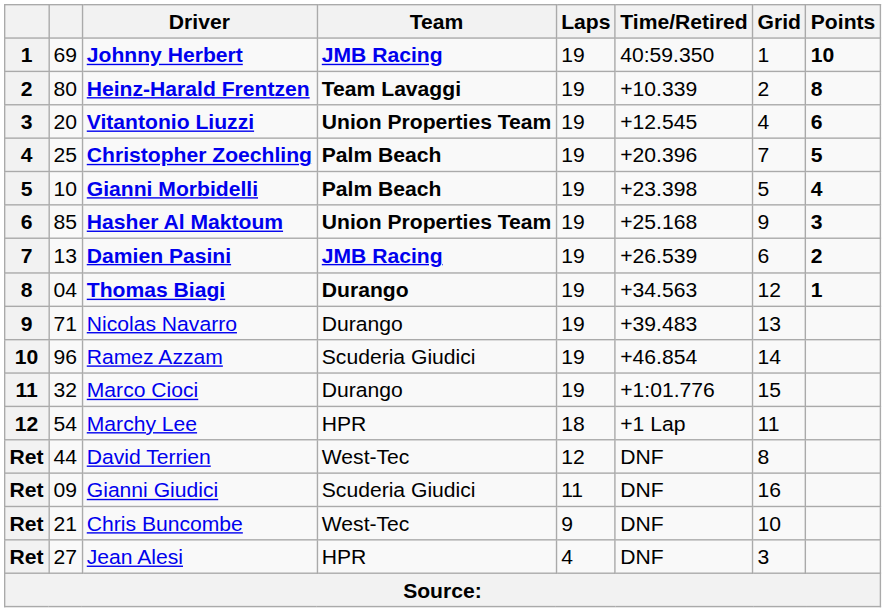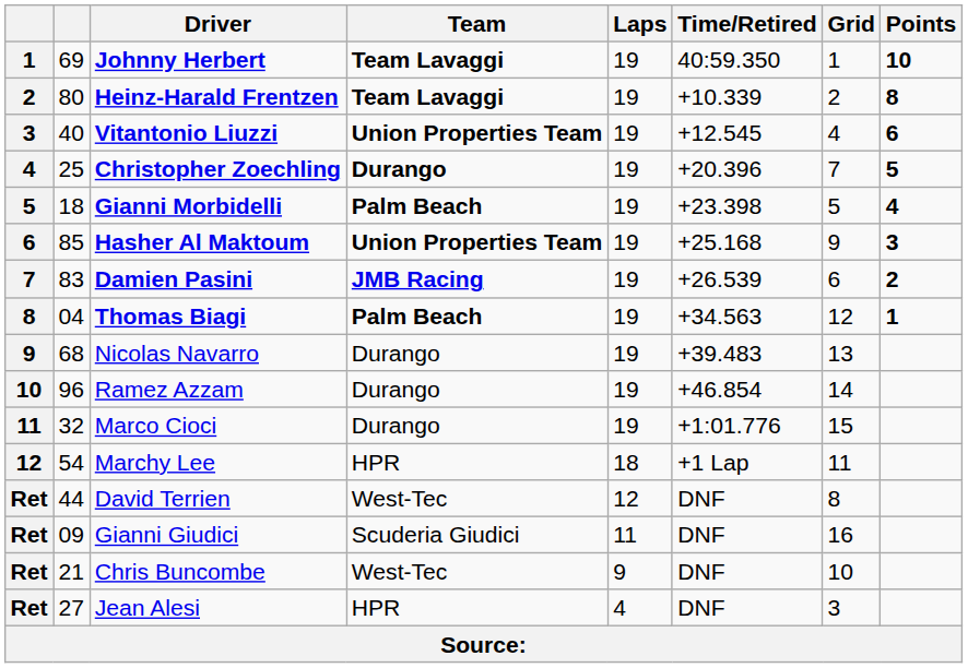 <table class="wikitable" style="font-size: 95%">
 <tr>
 <th></th>
 <th></th>
 <th>Driver</th>
 <th>Team</th>
 <th>Laps</th>
 <th>Time/Retired</th>
 <th>Grid</th>
 <th>Points</th>
 </tr>
 <tr>
 <th>1</th>
 <td>69</td>
 <td> <strong><a href='#'>Johnny Herbert</a></strong></td>
-<td><strong><a href='#'>JMB Racing</a></strong></td>
+<td><strong>Team Lavaggi</strong></td>
 <td>19</td>
 <td>40:59.350</td>
 <td>1</td>
 <td><strong>10</strong></td>
 </tr>
 <tr>
 <th>2</th>
 <td>80</td>
 <td> <strong><a href='#'>Heinz-Harald Frentzen</a></strong></td>
 <td><strong>Team Lavaggi</strong></td>
 <td>19</td>
 <td>+10.339</td>
 <td>2</td>
 <td><strong>8</strong></td>
 </tr>
 <tr>
 <th>3</th>
-<td>20</td>
+<td>40</td>
 <td> <strong><a href='#'>Vitantonio Liuzzi</a></strong></td>
 <td><strong>Union Properties Team</strong></td>
 <td>19</td>
 <td>+12.545</td>
 <td>4</td>
 <td><strong>6</strong></td>
 </tr>
 <tr>
 <th>4</th>
 <td>25</td>
 <td> <strong><a href='#'>Christopher Zoechling</a></strong></td>
-<td><strong>Palm Beach</strong></td>
+<td><strong>Durango</strong></td>
 <td>19</td>
 <td>+20.396</td>
 <td>7</td>
 <td><strong>5</strong></td>
 </tr>
 <tr>
 <th>5</th>
-<td>10</td>
+<td>18</td>
 <td> <strong><a href='#'>Gianni Morbidelli</a></strong></td>
 <td><strong>Palm Beach</strong></td>
 <td>19</td>
 <td>+23.398</td>
 <td>5</td>
 <td><strong>4</strong></td>
 </tr>
 <tr>
 <th>6</th>
 <td>85</td>
 <td> <strong><a href='#'>Hasher Al Maktoum</a></strong></td>
 <td><strong>Union Properties Team</strong></td>
 <td>19</td>
 <td>+25.168</td>
 <td>9</td>
 <td><strong>3</strong></td>
 </tr>
 <tr>
 <th>7</th>
-<td>13</td>
+<td>83</td>
 <td> <strong><a href='#'>Damien Pasini</a></strong></td>
 <td><strong><a href='#'>JMB Racing</a></strong></td>
 <td>19</td>
 <td>+26.539</td>
 <td>6</td>
 <td><strong>2</strong></td>
 </tr>
 <tr>
 <th>8</th>
 <td>04</td>
 <td> <strong><a href='#'>Thomas Biagi</a></strong></td>
-<td><strong>Durango</strong></td>
+<td><strong>Palm Beach</strong></td>
 <td>19</td>
 <td>+34.563</td>
 <td>12</td>
 <td><strong>1</strong></td>
 </tr>
 <tr>
 <th>9</th>
-<td>71</td>
+<td>68</td>
 <td> <a href='#'>Nicolas Navarro</a></td>
 <td>Durango</td>
 <td>19</td>
 <td>+39.483</td>
 <td>13</td>
 <td></td>
 </tr>
 <tr>
 <th>10</th>
 <td>96</td>
 <td> <a href='#'>Ramez Azzam</a></td>
-<td>Scuderia Giudici</td>
+<td>Durango</td>
 <td>19</td>
 <td>+46.854</td>
 <td>14</td>
 <td></td>
 </tr>
 <tr>
 <th>11</th>
 <td>32</td>
 <td> <a href='#'>Marco Cioci</a></td>
 <td>Durango</td>
 <td>19</td>
 <td>+1:01.776</td>
 <td>15</td>
 <td></td>
 </tr>
 <tr>
 <th>12</th>
 <td>54</td>
 <td> <a href='#'>Marchy Lee</a></td>
 <td>HPR</td>
 <td>18</td>
 <td>+1 Lap</td>
 <td>11</td>
 <td></td>
 </tr>
 <tr>
 <th>Ret</th>
 <td>44</td>
 <td>  <a href='#'>David Terrien</a></td>
 <td>West-Tec</td>
 <td>12</td>
 <td>DNF</td>
 <td>8</td>
 <td></td>
 </tr>
 <tr>
 <th>Ret</th>
 <td>09</td>
 <td> <a href='#'>Gianni Giudici</a></td>
 <td>Scuderia Giudici</td>
 <td>11</td>
 <td>DNF</td>
 <td>16</td>
 <td></td>
 </tr>
 <tr>
 <th>Ret</th>
 <td>21</td>
 <td> <a href='#'>Chris Buncombe</a></td>
 <td>West-Tec</td>
 <td>9</td>
 <td>DNF</td>
 <td>10</td>
 <td></td>
 </tr>
 <tr>
 <th>Ret</th>
 <td>27</td>
 <td> <a href='#'>Jean Alesi</a></td>
 <td>HPR</td>
 <td>4</td>
 <td>DNF</td>
 <td>3</td>
 <td></td>
 </tr>
 <tr>
 <th colspan="8">Source:</th>
 </tr>
 </table>
